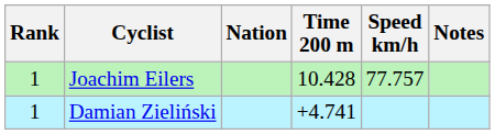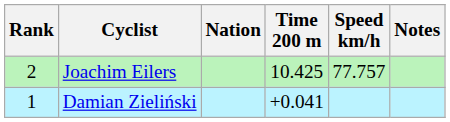 <table class="wikitable sortable" style="text-align:center;">
 <tr>
 <th>Rank</th>
 <th>Cyclist</th>
 <th>Nation</th>
 <th>Time<br>200 m</th>
 <th>Speed<br>km/h</th>
 <th>Notes</th>
 </tr>
 <tr bgcolor=bbf3bb>
-<td>1</td>
+<td>2</td>
 <td align=left><a href='#'>Joachim Eilers</a></td>
 <td align=left></td>
-<td>10.428</td>
+<td>10.425</td>
 <td>77.757</td>
 <td></td>
 </tr>
 <tr bgcolor=bbf3ff>
 <td>1</td>
 <td align=left><a href='#'>Damian Zieliński</a></td>
 <td align=left></td>
-<td data-sort-value=10.469>+4.741</td>
+<td data-sort-value=10.469>+0.041</td>
 <td></td>
 <td></td>
 </tr>
 </table>
